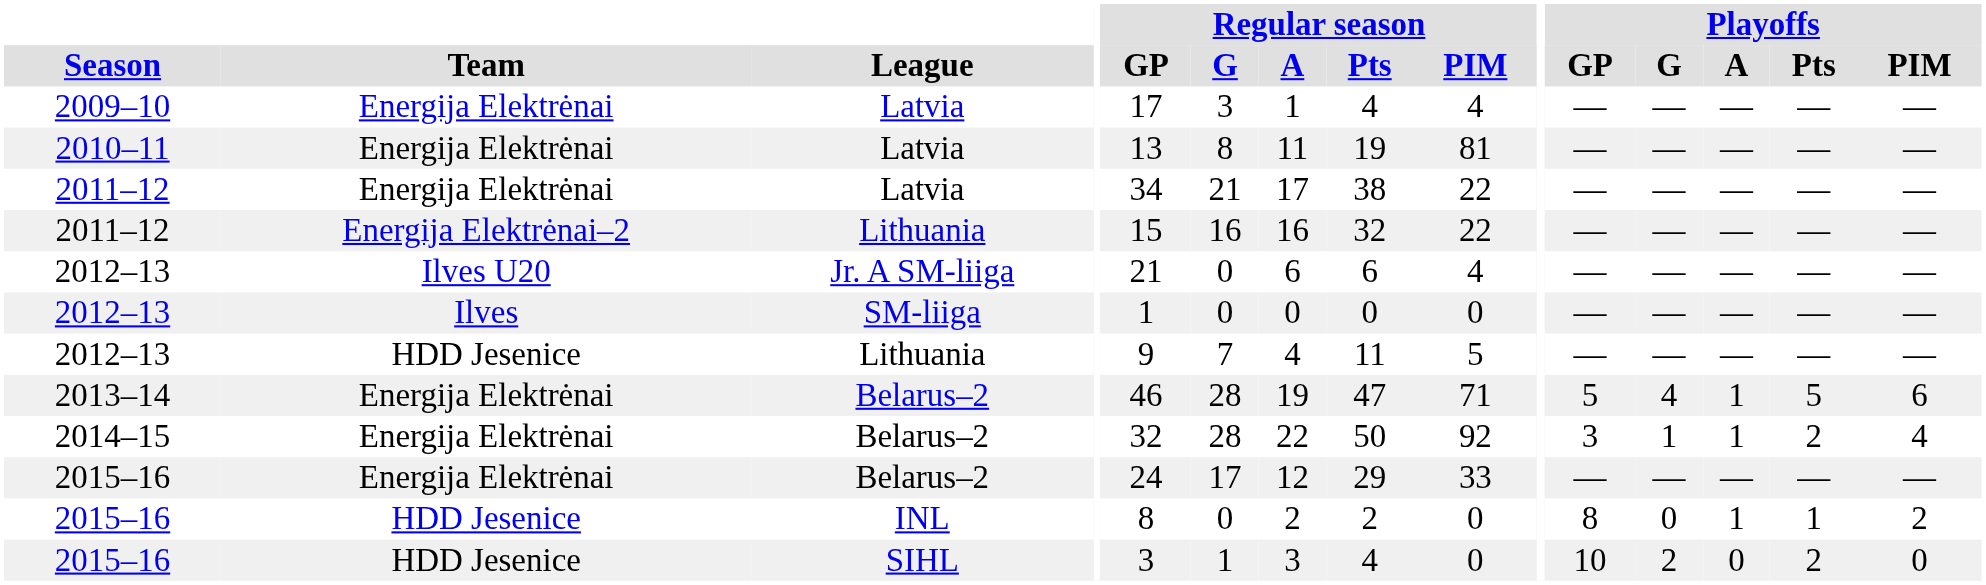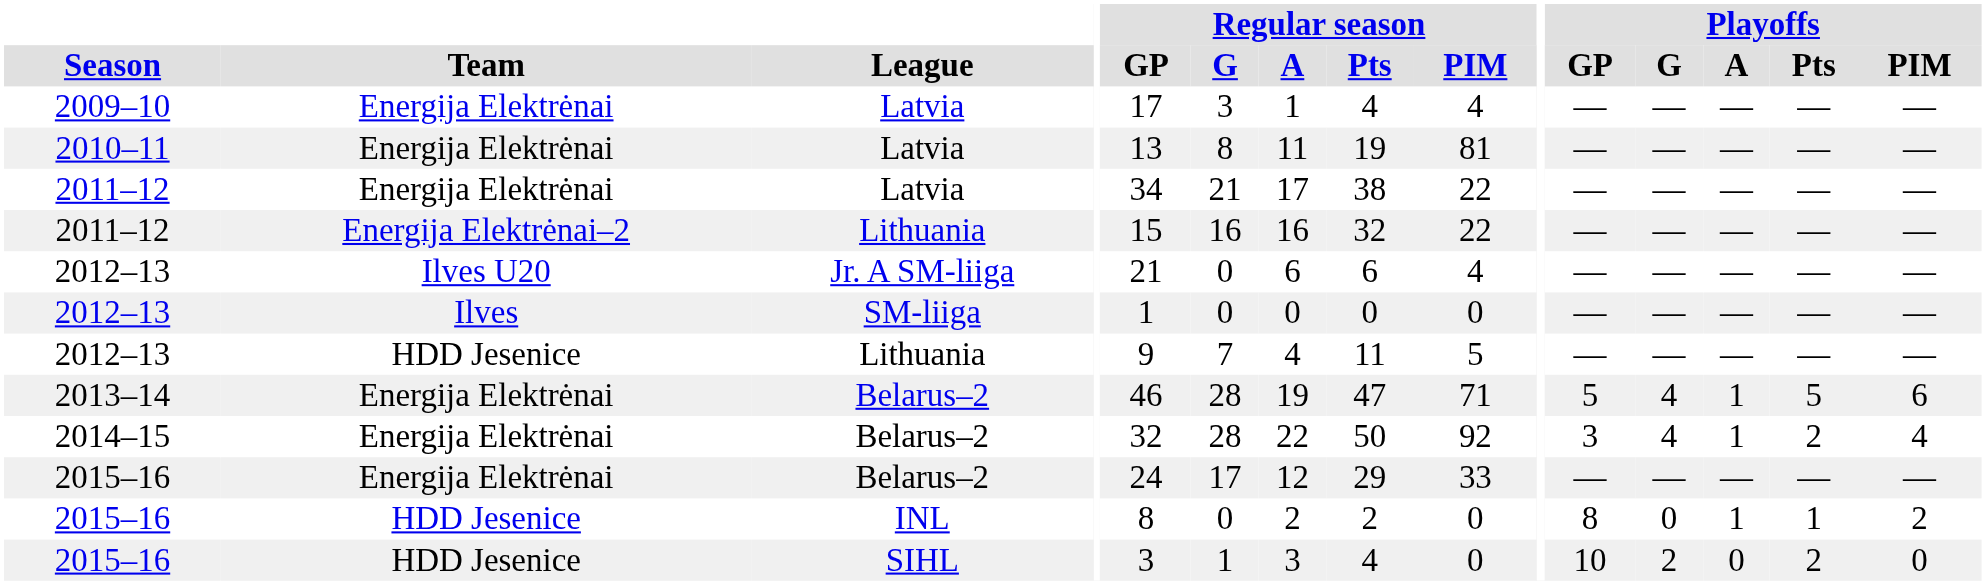 <table border="0" cellpadding="1" cellspacing="0" style="text-align:center; width:60em">
 <tr bgcolor="#e0e0e0">
 <th colspan="3" bgcolor="#ffffff"></th>
 <th rowspan="99" bgcolor="#ffffff"></th>
 <th colspan="5"><a href='#'>Regular season</a></th>
 <th rowspan="99" bgcolor="#ffffff"></th>
 <th colspan="5"><a href='#'>Playoffs</a></th>
 </tr>
 <tr bgcolor="#e0e0e0">
 <th><a href='#'>Season</a></th>
 <th>Team</th>
 <th>League</th>
 <th>GP</th>
 <th><a href='#'>G</a></th>
 <th><a href='#'>A</a></th>
 <th><a href='#'>Pts</a></th>
 <th><a href='#'>PIM</a></th>
 <th>GP</th>
 <th>G</th>
 <th>A</th>
 <th>Pts</th>
 <th>PIM</th>
 </tr>
 <tr ALIGN="center">
 <td><a href='#'>2009–10</a></td>
 <td><a href='#'>Energija Elektrėnai</a></td>
 <td><a href='#'>Latvia</a></td>
 <td>17</td>
 <td>3</td>
 <td>1</td>
 <td>4</td>
 <td>4</td>
 <td>—</td>
 <td>—</td>
 <td>—</td>
 <td>—</td>
 <td>—</td>
 </tr>
 <tr ALIGN="center" bgcolor="#f0f0f0">
 <td><a href='#'>2010–11</a></td>
 <td>Energija Elektrėnai</td>
 <td>Latvia</td>
 <td>13</td>
 <td>8</td>
 <td>11</td>
 <td>19</td>
 <td>81</td>
 <td>—</td>
 <td>—</td>
 <td>—</td>
 <td>—</td>
 <td>—</td>
 </tr>
 <tr ALIGN="center">
 <td><a href='#'>2011–12</a></td>
 <td>Energija Elektrėnai</td>
 <td>Latvia</td>
 <td>34</td>
 <td>21</td>
 <td>17</td>
 <td>38</td>
 <td>22</td>
 <td>—</td>
 <td>—</td>
 <td>—</td>
 <td>—</td>
 <td>—</td>
 </tr>
 <tr ALIGN="center" bgcolor="#f0f0f0">
 <td>2011–12</td>
 <td><a href='#'>Energija Elektrėnai–2</a></td>
 <td><a href='#'>Lithuania</a></td>
 <td>15</td>
 <td>16</td>
 <td>16</td>
 <td>32</td>
 <td>22</td>
 <td>—</td>
 <td>—</td>
 <td>—</td>
 <td>—</td>
 <td>—</td>
 </tr>
 <tr ALIGN="center">
 <td>2012–13</td>
 <td><a href='#'>Ilves U20</a></td>
 <td><a href='#'>Jr. A SM-liiga</a></td>
 <td>21</td>
 <td>0</td>
 <td>6</td>
 <td>6</td>
 <td>4</td>
 <td>—</td>
 <td>—</td>
 <td>—</td>
 <td>—</td>
 <td>—</td>
 </tr>
 <tr ALIGN="center" bgcolor="#f0f0f0">
 <td><a href='#'>2012–13</a></td>
 <td><a href='#'>Ilves</a></td>
 <td><a href='#'>SM-liiga</a></td>
 <td>1</td>
 <td>0</td>
 <td>0</td>
 <td>0</td>
 <td>0</td>
 <td>—</td>
 <td>—</td>
 <td>—</td>
 <td>—</td>
 <td>—</td>
 </tr>
 <tr ALIGN="center">
 <td>2012–13</td>
 <td>HDD Jesenice</td>
 <td>Lithuania</td>
 <td>9</td>
 <td>7</td>
 <td>4</td>
 <td>11</td>
 <td>5</td>
 <td>—</td>
 <td>—</td>
 <td>—</td>
 <td>—</td>
 <td>—</td>
 </tr>
 <tr ALIGN="center" bgcolor="#f0f0f0">
 <td>2013–14</td>
 <td>Energija Elektrėnai</td>
 <td><a href='#'>Belarus–2</a></td>
 <td>46</td>
 <td>28</td>
 <td>19</td>
 <td>47</td>
 <td>71</td>
 <td>5</td>
 <td>4</td>
 <td>1</td>
 <td>5</td>
 <td>6</td>
 </tr>
 <tr ALIGN="center">
 <td>2014–15</td>
 <td>Energija Elektrėnai</td>
 <td>Belarus–2</td>
 <td>32</td>
 <td>28</td>
 <td>22</td>
 <td>50</td>
 <td>92</td>
 <td>3</td>
-<td>1</td>
+<td>4</td>
 <td>1</td>
 <td>2</td>
 <td>4</td>
 </tr>
 <tr ALIGN="center" bgcolor="#f0f0f0">
 <td>2015–16</td>
 <td>Energija Elektrėnai</td>
 <td>Belarus–2</td>
 <td>24</td>
 <td>17</td>
 <td>12</td>
 <td>29</td>
 <td>33</td>
 <td>—</td>
 <td>—</td>
 <td>—</td>
 <td>—</td>
 <td>—</td>
 </tr>
 <tr ALIGN="center">
 <td><a href='#'>2015–16</a></td>
 <td><a href='#'>HDD Jesenice</a></td>
 <td><a href='#'>INL</a></td>
 <td>8</td>
 <td>0</td>
 <td>2</td>
 <td>2</td>
 <td>0</td>
 <td>8</td>
 <td>0</td>
 <td>1</td>
 <td>1</td>
 <td>2</td>
 </tr>
 <tr ALIGN="center" bgcolor="#f0f0f0">
 <td><a href='#'>2015–16</a></td>
 <td>HDD Jesenice</td>
 <td><a href='#'>SIHL</a></td>
 <td>3</td>
 <td>1</td>
 <td>3</td>
 <td>4</td>
 <td>0</td>
 <td>10</td>
 <td>2</td>
 <td>0</td>
 <td>2</td>
 <td>0</td>
 </tr>
 </table>
